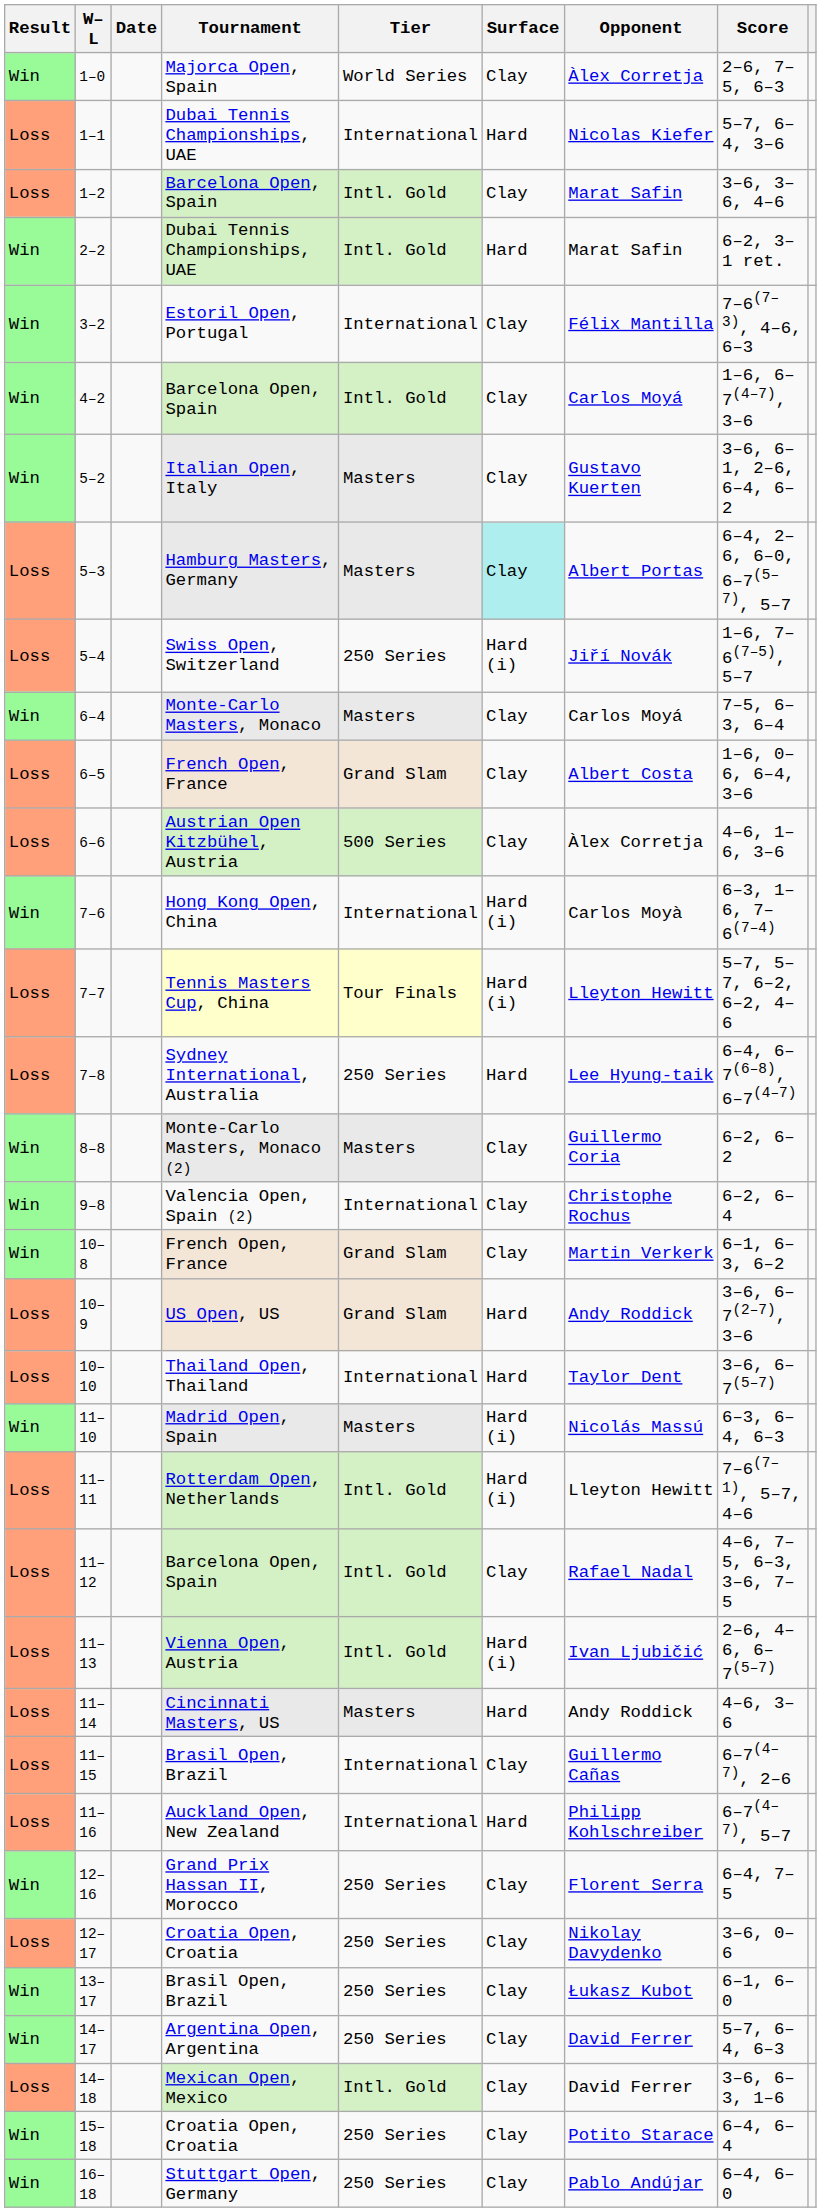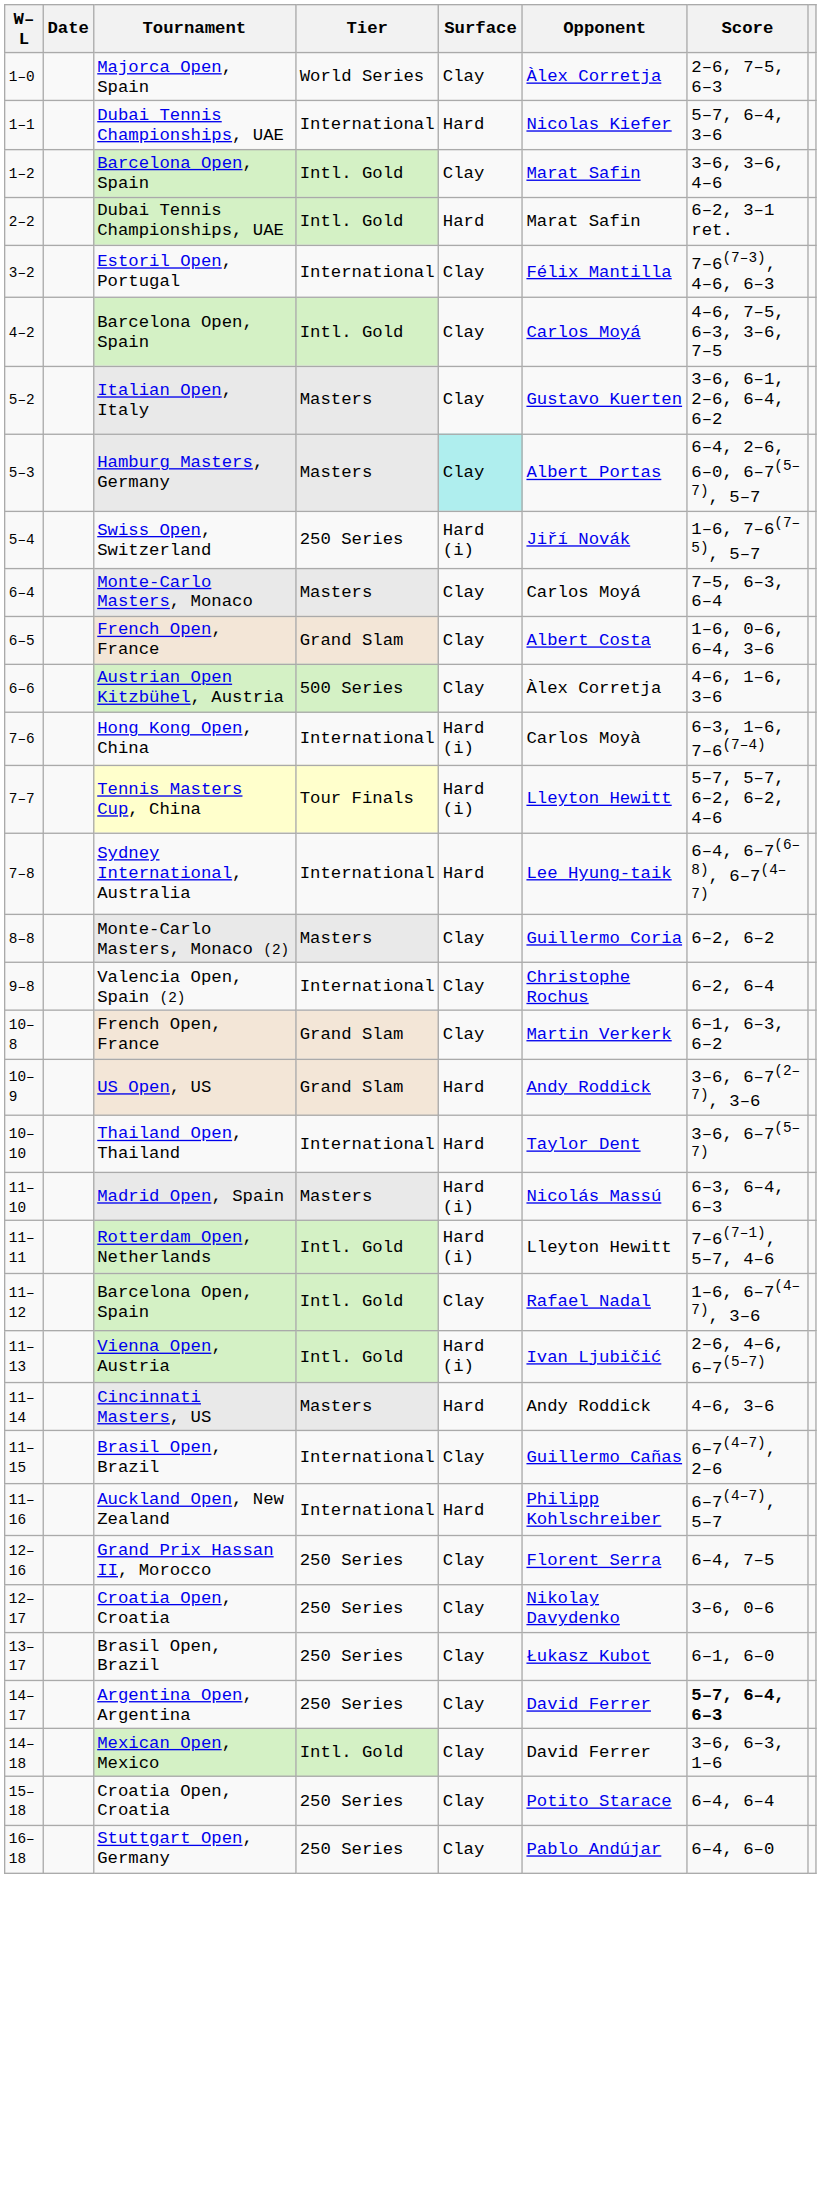 <table class="sortable wikitable">
 <tr>
-<th>Result</th>
 <th class="unsortable">W–L</th>
 <th>Date</th>
 <th>Tournament</th>
 <th>Tier</th>
 <th>Surface</th>
 <th>Opponent</th>
 <th class="unsortable">Score</th>
 <th class="unsortable"></th>
 </tr>
 <tr>
-<td bgcolor=98FB98>Win</td>
 <td><small>1–0</small></td>
 <td><a href='#'></a></td>
 <td><a href='#'>Majorca Open</a>, Spain</td>
 <td>World Series</td>
 <td>Clay</td>
 <td> <a href='#'>Àlex Corretja</a></td>
 <td>2–6, 7–5, 6–3</td>
 <td></td>
 </tr>
 <tr>
-<td bgcolor=FFA07A>Loss</td>
 <td><small>1–1</small></td>
 <td><a href='#'></a></td>
 <td><a href='#'>Dubai Tennis Championships</a>, UAE</td>
 <td>International</td>
 <td>Hard</td>
 <td> <a href='#'>Nicolas Kiefer</a></td>
 <td>5–7, 6–4, 3–6</td>
 <td></td>
 </tr>
 <tr>
-<td bgcolor=FFA07A>Loss</td>
 <td><small>1–2</small></td>
 <td><a href='#'></a></td>
 <td style="background:#D4F1C5;"><a href='#'>Barcelona Open</a>, Spain</td>
 <td style="background:#D4F1C5;">Intl. Gold</td>
 <td>Clay</td>
 <td> <a href='#'>Marat Safin</a></td>
 <td>3–6, 3–6, 4–6</td>
 <td></td>
 </tr>
 <tr>
-<td bgcolor=98FB98>Win</td>
 <td><small>2–2</small></td>
 <td><a href='#'></a></td>
 <td style="background:#D4F1C5;">Dubai Tennis Championships, UAE</td>
 <td style="background:#D4F1C5;">Intl. Gold</td>
 <td>Hard</td>
 <td> Marat Safin</td>
 <td>6–2, 3–1 ret.</td>
 <td></td>
 </tr>
 <tr>
-<td bgcolor=98FB98>Win</td>
 <td><small>3–2</small></td>
 <td><a href='#'></a></td>
 <td><a href='#'>Estoril Open</a>, Portugal</td>
 <td>International</td>
 <td>Clay</td>
 <td> <a href='#'>Félix Mantilla</a></td>
 <td>7–6<sup>(7–3)</sup>, 4–6, 6–3</td>
 <td></td>
 </tr>
 <tr>
-<td bgcolor=98FB98>Win</td>
 <td><small>4–2</small></td>
 <td><a href='#'></a></td>
 <td style="background:#D4F1C5;">Barcelona Open, Spain</td>
 <td style="background:#D4F1C5;">Intl. Gold</td>
 <td>Clay</td>
 <td> <a href='#'>Carlos Moyá</a></td>
-<td>1–6, 6–7<sup>(4–7)</sup>, 3–6</td>
+<td>4–6, 7–5, 6–3, 3–6, 7–5</td>
 <td></td>
 </tr>
 <tr>
-<td bgcolor=98FB98>Win</td>
 <td><small>5–2</small></td>
 <td><a href='#'></a></td>
 <td style="background:#E9E9E9;"><a href='#'>Italian Open</a>, Italy</td>
 <td style="background:#E9E9E9;">Masters</td>
 <td>Clay</td>
 <td> <a href='#'>Gustavo Kuerten</a></td>
 <td>3–6, 6–1, 2–6, 6–4, 6–2</td>
 <td></td>
 </tr>
 <tr>
-<td bgcolor=FFA07A>Loss</td>
 <td><small>5–3</small></td>
 <td><a href='#'></a></td>
 <td style="background:#E9E9E9;"><a href='#'>Hamburg Masters</a>, Germany</td>
 <td style="background:#E9E9E9;">Masters</td>
 <td style="background: paleturquoise;">Clay</td>
 <td> <a href='#'>Albert Portas</a></td>
 <td>6–4, 2–6, 6–0, 6–7<sup>(5–7)</sup>, 5–7</td>
 <td></td>
 </tr>
 <tr>
-<td bgcolor=FFA07A>Loss</td>
 <td><small>5–4</small></td>
 <td><a href='#'></a></td>
 <td><a href='#'>Swiss Open</a>, Switzerland</td>
 <td>250 Series</td>
 <td>Hard (i)</td>
 <td> <a href='#'>Jiří Novák</a></td>
 <td>1–6, 7–6<sup>(7–5)</sup>, 5–7</td>
 <td></td>
 </tr>
 <tr>
-<td bgcolor=98FB98>Win</td>
 <td><small>6–4</small></td>
 <td><a href='#'></a></td>
 <td style="background:#E9E9E9;"><a href='#'>Monte-Carlo Masters</a>, Monaco</td>
 <td style="background:#E9E9E9;">Masters</td>
 <td>Clay</td>
 <td> Carlos Moyá</td>
 <td>7–5, 6–3, 6–4</td>
 <td></td>
 </tr>
 <tr>
-<td bgcolor=FFA07A>Loss</td>
 <td><small>6–5</small></td>
 <td><a href='#'></a></td>
 <td style="background:#F3E6D7;"><a href='#'>French Open</a>, France</td>
 <td style="background:#F3E6D7;">Grand Slam</td>
 <td>Clay</td>
 <td> <a href='#'>Albert Costa</a></td>
 <td>1–6, 0–6, 6–4, 3–6</td>
 <td></td>
 </tr>
 <tr>
-<td bgcolor=FFA07A>Loss</td>
 <td><small>6–6</small></td>
 <td><a href='#'></a></td>
 <td style="background:#D4F1C5;"><a href='#'>Austrian Open Kitzbühel</a>, Austria</td>
 <td style="background:#D4F1C5;">500 Series</td>
 <td>Clay</td>
 <td> Àlex Corretja</td>
 <td>4–6, 1–6, 3–6</td>
 <td></td>
 </tr>
 <tr>
-<td bgcolor=98FB98>Win</td>
 <td><small>7–6</small></td>
 <td><a href='#'></a></td>
 <td><a href='#'>Hong Kong Open</a>, China</td>
 <td>International</td>
 <td>Hard (i)</td>
 <td> Carlos Moyà</td>
 <td>6–3, 1–6, 7–6<sup>(7–4)</sup></td>
 <td></td>
 </tr>
 <tr>
-<td bgcolor=FFA07A>Loss</td>
 <td><small>7–7</small></td>
 <td><a href='#'></a></td>
 <td style="background:#ffffcc;"><a href='#'>Tennis Masters Cup</a>, China</td>
 <td style="background:#ffffcc;">Tour Finals</td>
 <td>Hard (i)</td>
 <td> <a href='#'>Lleyton Hewitt</a></td>
 <td>5–7, 5–7, 6–2, 6–2, 4–6</td>
 <td></td>
 </tr>
 <tr>
-<td bgcolor=FFA07A>Loss</td>
 <td><small>7–8</small></td>
 <td><a href='#'></a></td>
 <td><a href='#'>Sydney International</a>, Australia</td>
-<td>250 Series</td>
+<td>International</td>
 <td>Hard</td>
 <td> <a href='#'>Lee Hyung-taik</a></td>
 <td>6–4, 6–7<sup>(6–8)</sup>, 6–7<sup>(4–7)</sup></td>
 <td></td>
 </tr>
 <tr>
-<td bgcolor=98FB98>Win</td>
 <td><small>8–8</small></td>
 <td><a href='#'></a></td>
 <td style="background:#E9E9E9;">Monte-Carlo Masters, Monaco <small>(2)</small></td>
 <td style="background:#E9E9E9;">Masters</td>
 <td>Clay</td>
 <td> <a href='#'>Guillermo Coria</a></td>
 <td>6–2, 6–2</td>
 <td></td>
 </tr>
 <tr>
-<td bgcolor=98FB98>Win</td>
 <td><small>9–8</small></td>
 <td><a href='#'></a></td>
 <td>Valencia Open, Spain <small>(2)</small></td>
 <td>International</td>
 <td>Clay</td>
 <td> <a href='#'>Christophe Rochus</a></td>
 <td>6–2, 6–4</td>
 <td></td>
 </tr>
 <tr>
-<td bgcolor=98FB98>Win</td>
 <td><small>10–8</small></td>
 <td><a href='#'></a></td>
 <td style="background:#F3E6D7;">French Open, France</td>
 <td style="background:#F3E6D7;">Grand Slam</td>
 <td>Clay</td>
 <td> <a href='#'>Martin Verkerk</a></td>
 <td>6–1, 6–3, 6–2</td>
 <td></td>
 </tr>
 <tr>
-<td bgcolor=FFA07A>Loss</td>
 <td><small>10–9</small></td>
 <td><a href='#'></a></td>
 <td style="background:#F3E6D7;"><a href='#'>US Open</a>, US</td>
 <td style="background:#F3E6D7;">Grand Slam</td>
 <td>Hard</td>
 <td> <a href='#'>Andy Roddick</a></td>
 <td>3–6, 6–7<sup>(2–7)</sup>, 3–6</td>
 <td></td>
 </tr>
 <tr>
-<td bgcolor=FFA07A>Loss</td>
 <td><small>10–10</small></td>
 <td><a href='#'></a></td>
 <td><a href='#'>Thailand Open</a>, Thailand</td>
 <td>International</td>
 <td>Hard</td>
 <td> <a href='#'>Taylor Dent</a></td>
 <td>3–6, 6–7<sup>(5–7)</sup></td>
 <td></td>
 </tr>
 <tr>
-<td bgcolor=98FB98>Win</td>
 <td><small>11–10</small></td>
 <td><a href='#'></a></td>
 <td style="background:#E9E9E9;"><a href='#'>Madrid Open</a>, Spain</td>
 <td style="background:#E9E9E9;">Masters</td>
 <td>Hard (i)</td>
 <td> <a href='#'>Nicolás Massú</a></td>
 <td>6–3, 6–4, 6–3</td>
 <td></td>
 </tr>
 <tr>
-<td bgcolor=FFA07A>Loss</td>
 <td><small>11–11</small></td>
 <td><a href='#'></a></td>
 <td style="background:#D4F1C5;"><a href='#'>Rotterdam Open</a>, Netherlands</td>
 <td style="background:#D4F1C5;">Intl. Gold</td>
 <td>Hard (i)</td>
 <td> Lleyton Hewitt</td>
 <td>7–6<sup>(7–1)</sup>, 5–7, 4–6</td>
 <td></td>
 </tr>
 <tr>
-<td bgcolor=FFA07A>Loss</td>
 <td><small>11–12</small></td>
 <td><a href='#'></a></td>
 <td style="background:#D4F1C5;">Barcelona Open, Spain</td>
 <td style="background:#D4F1C5;">Intl. Gold</td>
 <td>Clay</td>
 <td> <a href='#'>Rafael Nadal</a></td>
-<td>4–6, 7–5, 6–3, 3–6, 7–5</td>
+<td>1–6, 6–7<sup>(4–7)</sup>, 3–6</td>
 <td></td>
 </tr>
 <tr>
-<td bgcolor=FFA07A>Loss</td>
 <td><small>11–13</small></td>
 <td><a href='#'></a></td>
 <td style="background:#D4F1C5;"><a href='#'>Vienna Open</a>, Austria</td>
 <td style="background:#D4F1C5;">Intl. Gold</td>
 <td>Hard (i)</td>
 <td> <a href='#'>Ivan Ljubičić</a></td>
 <td>2–6, 4–6, 6–7<sup>(5–7)</sup></td>
 <td></td>
 </tr>
 <tr>
-<td bgcolor=FFA07A>Loss</td>
 <td><small>11–14</small></td>
 <td><a href='#'></a></td>
 <td style="background:#E9E9E9;"><a href='#'>Cincinnati Masters</a>, US</td>
 <td style="background:#E9E9E9;">Masters</td>
 <td>Hard</td>
 <td> Andy Roddick</td>
 <td>4–6, 3–6</td>
 <td></td>
 </tr>
 <tr>
-<td bgcolor=FFA07A>Loss</td>
 <td><small>11–15</small></td>
 <td><a href='#'></a></td>
 <td><a href='#'>Brasil Open</a>, Brazil</td>
 <td>International</td>
 <td>Clay</td>
 <td> <a href='#'>Guillermo Cañas</a></td>
 <td>6–7<sup>(4–7)</sup>, 2–6</td>
 <td></td>
 </tr>
 <tr>
-<td bgcolor=FFA07A>Loss</td>
 <td><small>11–16</small></td>
 <td><a href='#'></a></td>
 <td><a href='#'>Auckland Open</a>, New Zealand</td>
 <td>International</td>
 <td>Hard</td>
 <td> <a href='#'>Philipp Kohlschreiber</a></td>
 <td>6–7<sup>(4–7)</sup>, 5–7</td>
 <td></td>
 </tr>
 <tr>
-<td bgcolor=98FB98>Win</td>
 <td><small>12–16</small></td>
 <td><a href='#'></a></td>
 <td><a href='#'>Grand Prix Hassan II</a>, Morocco</td>
 <td>250 Series</td>
 <td>Clay</td>
 <td> <a href='#'>Florent Serra</a></td>
 <td>6–4, 7–5</td>
 <td></td>
 </tr>
 <tr>
-<td bgcolor=FFA07A>Loss</td>
 <td><small>12–17</small></td>
 <td><a href='#'></a></td>
 <td><a href='#'>Croatia Open</a>, Croatia</td>
 <td>250 Series</td>
 <td>Clay</td>
 <td> <a href='#'>Nikolay Davydenko</a></td>
 <td>3–6, 0–6</td>
 <td></td>
 </tr>
 <tr>
-<td bgcolor=98FB98>Win</td>
 <td><small>13–17</small></td>
 <td><a href='#'></a></td>
 <td>Brasil Open, Brazil</td>
 <td>250 Series</td>
 <td>Clay</td>
 <td> <a href='#'>Łukasz Kubot</a></td>
 <td>6–1, 6–0</td>
 <td></td>
 </tr>
 <tr>
-<td bgcolor=98FB98>Win</td>
 <td><small>14–17</small></td>
 <td><a href='#'></a></td>
 <td><a href='#'>Argentina Open</a>, Argentina</td>
 <td>250 Series</td>
 <td>Clay</td>
 <td> <a href='#'>David Ferrer</a></td>
-<td>5–7, 6–4, 6–3</td>
+<td><strong>5–7, 6–4, 6–3</strong></td>
 <td></td>
 </tr>
 <tr>
-<td bgcolor=FFA07A>Loss</td>
 <td><small>14–18</small></td>
 <td><a href='#'></a></td>
 <td style="background:#D4F1C5;"><a href='#'>Mexican Open</a>, Mexico</td>
 <td style="background:#D4F1C5;">Intl. Gold</td>
 <td>Clay</td>
 <td> David Ferrer</td>
 <td>3–6, 6–3, 1–6</td>
 <td></td>
 </tr>
 <tr>
-<td bgcolor=98FB98>Win</td>
 <td><small>15–18</small></td>
 <td><a href='#'></a></td>
 <td>Croatia Open, Croatia</td>
 <td>250 Series</td>
 <td>Clay</td>
 <td> <a href='#'>Potito Starace</a></td>
 <td>6–4, 6–4</td>
 <td></td>
 </tr>
 <tr>
-<td bgcolor=98FB98>Win</td>
 <td><small>16–18</small></td>
 <td><a href='#'></a></td>
 <td><a href='#'>Stuttgart Open</a>, Germany</td>
 <td>250 Series</td>
 <td>Clay</td>
 <td> <a href='#'>Pablo Andújar</a></td>
 <td>6–4, 6–0</td>
 <td></td>
 </tr>
 </table>
